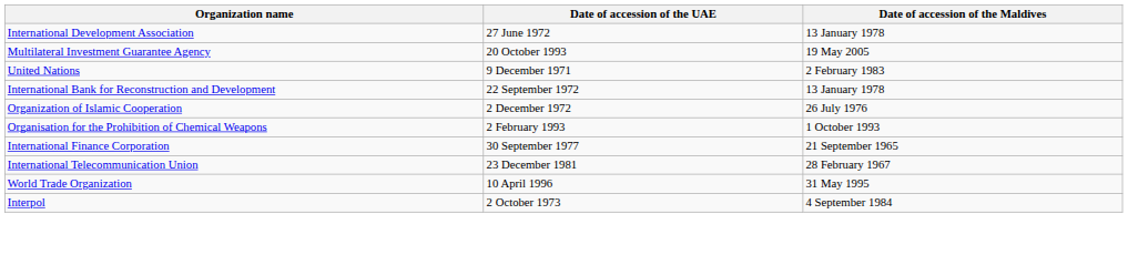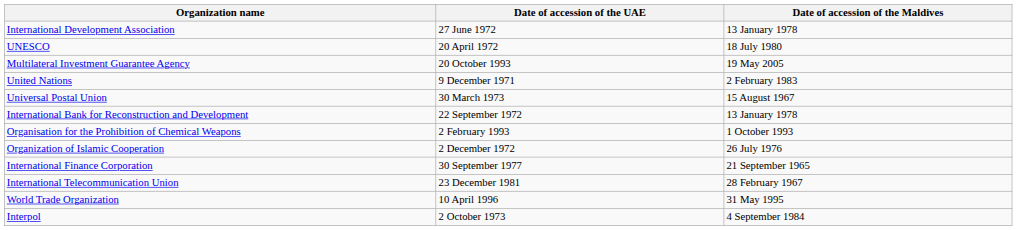 <table class="wikitable" width="95%">
 <tr>
 <th width="30%">Organization name</th>
 <th width="20%">Date of accession of the UAE</th>
 <th width="20%">Date of accession of the Maldives</th>
 </tr>
 <tr>
 <td><a href='#'>International Development Association</a></td>
 <td>27 June 1972</td>
 <td>13 January 1978</td>
 </tr>
 <tr>
+<td><a href='#'>UNESCO</a></td>
+<td>20 April 1972</td>
+<td>18 July 1980</td>
+</tr>
+<tr>
 <td><a href='#'>Multilateral Investment Guarantee Agency</a></td>
 <td>20 October 1993</td>
 <td>19 May 2005</td>
 </tr>
 <tr>
 <td><a href='#'>United Nations</a></td>
 <td>9 December 1971</td>
 <td>2 February 1983</td>
 </tr>
 <tr>
+<td><a href='#'>Universal Postal Union</a></td>
+<td>30 March 1973</td>
+<td>15 August 1967</td>
+</tr>
+<tr>
 <td><a href='#'>International Bank for Reconstruction and Development</a></td>
 <td>22 September 1972</td>
 <td>13 January 1978</td>
 </tr>
 <tr>
+<td><a href='#'>Organisation for the Prohibition of Chemical Weapons</a></td>
+<td>2 February 1993</td>
+<td>1 October 1993</td>
+</tr>
+<tr>
 <td><a href='#'>Organization of Islamic Cooperation</a></td>
 <td>2 December 1972</td>
 <td>26 July 1976</td>
-</tr>
-<tr>
-<td><a href='#'>Organisation for the Prohibition of Chemical Weapons</a></td>
-<td>2 February 1993</td>
-<td>1 October 1993</td>
 </tr>
 <tr>
 <td><a href='#'>International Finance Corporation</a></td>
 <td>30 September 1977</td>
 <td>21 September 1965</td>
 </tr>
 <tr>
 <td><a href='#'>International Telecommunication Union</a></td>
 <td>23 December 1981</td>
 <td>28 February 1967</td>
 </tr>
 <tr>
 <td><a href='#'>World Trade Organization</a></td>
 <td>10 April 1996</td>
 <td>31 May 1995</td>
 </tr>
 <tr>
 <td><a href='#'>Interpol</a></td>
 <td>2 October 1973</td>
 <td>4 September 1984</td>
 </tr>
 </table>
